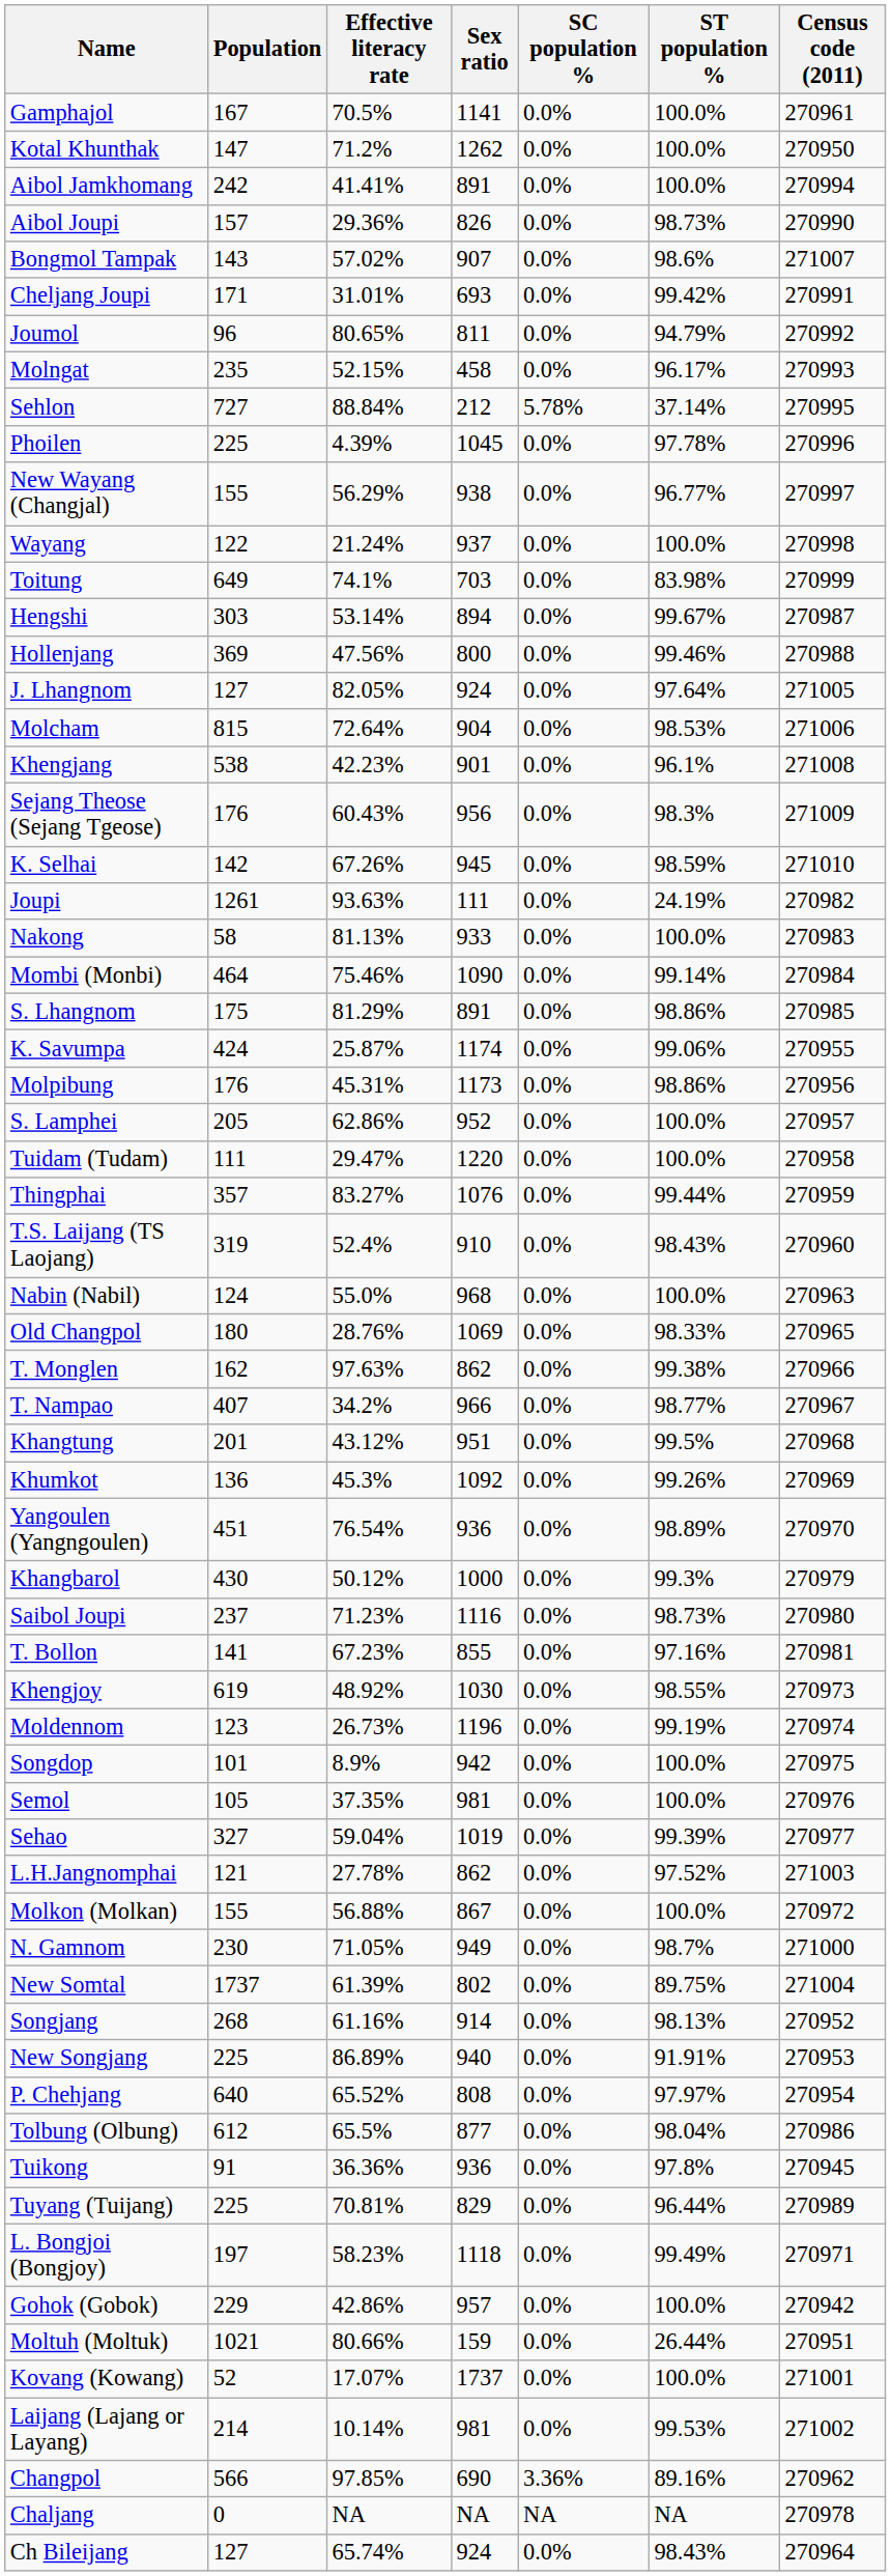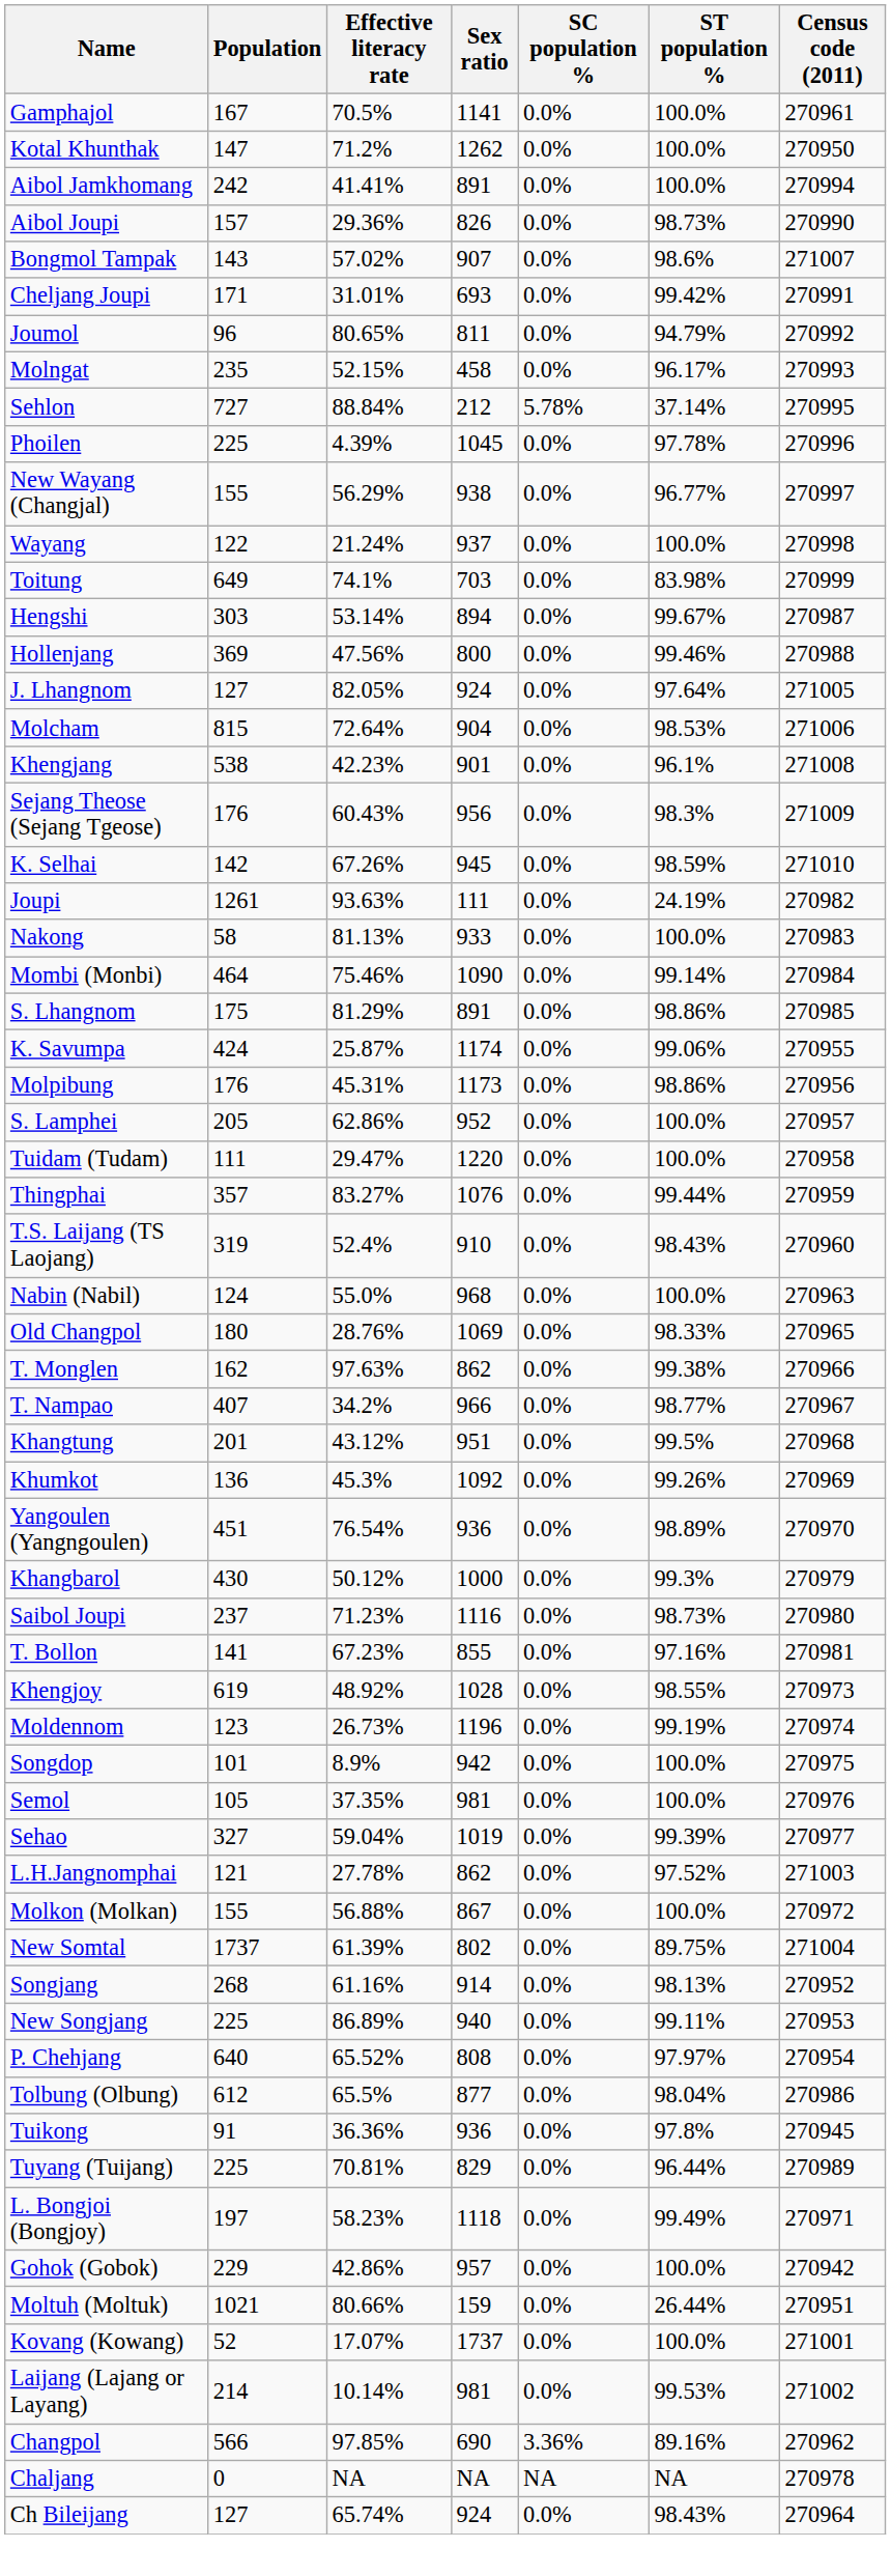 <table class="wikitable sortable">
 <tr>
 <th>Name</th>
 <th>Population</th>
 <th>Effective literacy rate</th>
 <th>Sex ratio</th>
 <th>SC population %</th>
 <th>ST population %</th>
 <th>Census code (2011)</th>
 </tr>
 <tr>
 <td><a href='#'>Gamphajol</a></td>
 <td>167</td>
 <td>70.5%</td>
 <td>1141</td>
 <td>0.0%</td>
 <td>100.0%</td>
 <td>270961</td>
 </tr>
 <tr>
 <td><a href='#'>Kotal Khunthak</a></td>
 <td>147</td>
 <td>71.2%</td>
 <td>1262</td>
 <td>0.0%</td>
 <td>100.0%</td>
 <td>270950</td>
 </tr>
 <tr>
 <td><a href='#'>Aibol Jamkhomang</a></td>
 <td>242</td>
 <td>41.41%</td>
 <td>891</td>
 <td>0.0%</td>
 <td>100.0%</td>
 <td>270994</td>
 </tr>
 <tr>
 <td><a href='#'>Aibol Joupi</a></td>
 <td>157</td>
 <td>29.36%</td>
 <td>826</td>
 <td>0.0%</td>
 <td>98.73%</td>
 <td>270990</td>
 </tr>
 <tr>
 <td><a href='#'>Bongmol Tampak</a></td>
 <td>143</td>
 <td>57.02%</td>
 <td>907</td>
 <td>0.0%</td>
 <td>98.6%</td>
 <td>271007</td>
 </tr>
 <tr>
 <td><a href='#'>Cheljang Joupi</a></td>
 <td>171</td>
 <td>31.01%</td>
 <td>693</td>
 <td>0.0%</td>
 <td>99.42%</td>
 <td>270991</td>
 </tr>
 <tr>
 <td><a href='#'>Joumol</a></td>
 <td>96</td>
 <td>80.65%</td>
 <td>811</td>
 <td>0.0%</td>
 <td>94.79%</td>
 <td>270992</td>
 </tr>
 <tr>
 <td><a href='#'>Molngat</a></td>
 <td>235</td>
 <td>52.15%</td>
 <td>458</td>
 <td>0.0%</td>
 <td>96.17%</td>
 <td>270993</td>
 </tr>
 <tr>
 <td><a href='#'>Sehlon</a></td>
 <td>727</td>
 <td>88.84%</td>
 <td>212</td>
 <td>5.78%</td>
 <td>37.14%</td>
 <td>270995</td>
 </tr>
 <tr>
 <td><a href='#'>Phoilen</a></td>
 <td>225</td>
 <td>4.39%</td>
 <td>1045</td>
 <td>0.0%</td>
 <td>97.78%</td>
 <td>270996</td>
 </tr>
 <tr>
 <td><a href='#'>New Wayang</a> (Changjal)</td>
 <td>155</td>
 <td>56.29%</td>
 <td>938</td>
 <td>0.0%</td>
 <td>96.77%</td>
 <td>270997</td>
 </tr>
 <tr>
 <td><a href='#'>Wayang</a></td>
 <td>122</td>
 <td>21.24%</td>
 <td>937</td>
 <td>0.0%</td>
 <td>100.0%</td>
 <td>270998</td>
 </tr>
 <tr>
 <td><a href='#'>Toitung</a></td>
 <td>649</td>
 <td>74.1%</td>
 <td>703</td>
 <td>0.0%</td>
 <td>83.98%</td>
 <td>270999</td>
 </tr>
 <tr>
 <td><a href='#'>Hengshi</a></td>
 <td>303</td>
 <td>53.14%</td>
 <td>894</td>
 <td>0.0%</td>
 <td>99.67%</td>
 <td>270987</td>
 </tr>
 <tr>
 <td><a href='#'>Hollenjang</a></td>
 <td>369</td>
 <td>47.56%</td>
 <td>800</td>
 <td>0.0%</td>
 <td>99.46%</td>
 <td>270988</td>
 </tr>
 <tr>
 <td><a href='#'>J. Lhangnom</a></td>
 <td>127</td>
 <td>82.05%</td>
 <td>924</td>
 <td>0.0%</td>
 <td>97.64%</td>
 <td>271005</td>
 </tr>
 <tr>
 <td><a href='#'>Molcham</a></td>
 <td>815</td>
 <td>72.64%</td>
 <td>904</td>
 <td>0.0%</td>
 <td>98.53%</td>
 <td>271006</td>
 </tr>
 <tr>
 <td><a href='#'>Khengjang</a></td>
 <td>538</td>
 <td>42.23%</td>
 <td>901</td>
 <td>0.0%</td>
 <td>96.1%</td>
 <td>271008</td>
 </tr>
 <tr>
 <td><a href='#'>Sejang Theose</a> (Sejang Tgeose)</td>
 <td>176</td>
 <td>60.43%</td>
 <td>956</td>
 <td>0.0%</td>
 <td>98.3%</td>
 <td>271009</td>
 </tr>
 <tr>
 <td><a href='#'>K. Selhai</a></td>
 <td>142</td>
 <td>67.26%</td>
 <td>945</td>
 <td>0.0%</td>
 <td>98.59%</td>
 <td>271010</td>
 </tr>
 <tr>
 <td><a href='#'>Joupi</a></td>
 <td>1261</td>
 <td>93.63%</td>
 <td>111</td>
 <td>0.0%</td>
 <td>24.19%</td>
 <td>270982</td>
 </tr>
 <tr>
 <td><a href='#'>Nakong</a></td>
 <td>58</td>
 <td>81.13%</td>
 <td>933</td>
 <td>0.0%</td>
 <td>100.0%</td>
 <td>270983</td>
 </tr>
 <tr>
 <td><a href='#'>Mombi</a> (Monbi)</td>
 <td>464</td>
 <td>75.46%</td>
 <td>1090</td>
 <td>0.0%</td>
 <td>99.14%</td>
 <td>270984</td>
 </tr>
 <tr>
 <td><a href='#'>S. Lhangnom</a></td>
 <td>175</td>
 <td>81.29%</td>
 <td>891</td>
 <td>0.0%</td>
 <td>98.86%</td>
 <td>270985</td>
 </tr>
 <tr>
 <td><a href='#'>K. Savumpa</a></td>
 <td>424</td>
 <td>25.87%</td>
 <td>1174</td>
 <td>0.0%</td>
 <td>99.06%</td>
 <td>270955</td>
 </tr>
 <tr>
 <td><a href='#'>Molpibung</a></td>
 <td>176</td>
 <td>45.31%</td>
 <td>1173</td>
 <td>0.0%</td>
 <td>98.86%</td>
 <td>270956</td>
 </tr>
 <tr>
 <td><a href='#'>S. Lamphei</a></td>
 <td>205</td>
 <td>62.86%</td>
 <td>952</td>
 <td>0.0%</td>
 <td>100.0%</td>
 <td>270957</td>
 </tr>
 <tr>
 <td><a href='#'>Tuidam</a> (Tudam)</td>
 <td>111</td>
 <td>29.47%</td>
 <td>1220</td>
 <td>0.0%</td>
 <td>100.0%</td>
 <td>270958</td>
 </tr>
 <tr>
 <td><a href='#'>Thingphai</a></td>
 <td>357</td>
 <td>83.27%</td>
 <td>1076</td>
 <td>0.0%</td>
 <td>99.44%</td>
 <td>270959</td>
 </tr>
 <tr>
 <td><a href='#'>T.S. Laijang</a> (TS Laojang)</td>
 <td>319</td>
 <td>52.4%</td>
 <td>910</td>
 <td>0.0%</td>
 <td>98.43%</td>
 <td>270960</td>
 </tr>
 <tr>
 <td><a href='#'>Nabin</a> (Nabil)</td>
 <td>124</td>
 <td>55.0%</td>
 <td>968</td>
 <td>0.0%</td>
 <td>100.0%</td>
 <td>270963</td>
 </tr>
 <tr>
 <td><a href='#'>Old Changpol</a></td>
 <td>180</td>
 <td>28.76%</td>
 <td>1069</td>
 <td>0.0%</td>
 <td>98.33%</td>
 <td>270965</td>
 </tr>
 <tr>
 <td><a href='#'>T. Monglen</a></td>
 <td>162</td>
 <td>97.63%</td>
 <td>862</td>
 <td>0.0%</td>
 <td>99.38%</td>
 <td>270966</td>
 </tr>
 <tr>
 <td><a href='#'>T. Nampao</a></td>
 <td>407</td>
 <td>34.2%</td>
 <td>966</td>
 <td>0.0%</td>
 <td>98.77%</td>
 <td>270967</td>
 </tr>
 <tr>
 <td><a href='#'>Khangtung</a></td>
 <td>201</td>
 <td>43.12%</td>
 <td>951</td>
 <td>0.0%</td>
 <td>99.5%</td>
 <td>270968</td>
 </tr>
 <tr>
 <td><a href='#'>Khumkot</a></td>
 <td>136</td>
 <td>45.3%</td>
 <td>1092</td>
 <td>0.0%</td>
 <td>99.26%</td>
 <td>270969</td>
 </tr>
 <tr>
 <td><a href='#'>Yangoulen</a> (Yangngoulen)</td>
 <td>451</td>
 <td>76.54%</td>
 <td>936</td>
 <td>0.0%</td>
 <td>98.89%</td>
 <td>270970</td>
 </tr>
 <tr>
 <td><a href='#'>Khangbarol</a></td>
 <td>430</td>
 <td>50.12%</td>
 <td>1000</td>
 <td>0.0%</td>
 <td>99.3%</td>
 <td>270979</td>
 </tr>
 <tr>
 <td><a href='#'>Saibol Joupi</a></td>
 <td>237</td>
 <td>71.23%</td>
 <td>1116</td>
 <td>0.0%</td>
 <td>98.73%</td>
 <td>270980</td>
 </tr>
 <tr>
 <td><a href='#'>T. Bollon</a></td>
 <td>141</td>
 <td>67.23%</td>
 <td>855</td>
 <td>0.0%</td>
 <td>97.16%</td>
 <td>270981</td>
 </tr>
 <tr>
 <td><a href='#'>Khengjoy</a></td>
 <td>619</td>
 <td>48.92%</td>
-<td>1030</td>
+<td>1028</td>
 <td>0.0%</td>
 <td>98.55%</td>
 <td>270973</td>
 </tr>
 <tr>
 <td><a href='#'>Moldennom</a></td>
 <td>123</td>
 <td>26.73%</td>
 <td>1196</td>
 <td>0.0%</td>
 <td>99.19%</td>
 <td>270974</td>
 </tr>
 <tr>
 <td><a href='#'>Songdop</a></td>
 <td>101</td>
 <td>8.9%</td>
 <td>942</td>
 <td>0.0%</td>
 <td>100.0%</td>
 <td>270975</td>
 </tr>
 <tr>
 <td><a href='#'>Semol</a></td>
 <td>105</td>
 <td>37.35%</td>
 <td>981</td>
 <td>0.0%</td>
 <td>100.0%</td>
 <td>270976</td>
 </tr>
 <tr>
 <td><a href='#'>Sehao</a></td>
 <td>327</td>
 <td>59.04%</td>
 <td>1019</td>
 <td>0.0%</td>
 <td>99.39%</td>
 <td>270977</td>
 </tr>
 <tr>
 <td><a href='#'>L.H.Jangnomphai</a></td>
 <td>121</td>
 <td>27.78%</td>
 <td>862</td>
 <td>0.0%</td>
 <td>97.52%</td>
 <td>271003</td>
 </tr>
 <tr>
 <td><a href='#'>Molkon</a> (Molkan)</td>
 <td>155</td>
 <td>56.88%</td>
 <td>867</td>
 <td>0.0%</td>
 <td>100.0%</td>
 <td>270972</td>
 </tr>
 <tr>
-<td><a href='#'>N. Gamnom</a></td>
-<td>230</td>
-<td>71.05%</td>
-<td>949</td>
-<td>0.0%</td>
-<td>98.7%</td>
-<td>271000</td>
-</tr>
-<tr>
 <td><a href='#'>New Somtal</a></td>
 <td>1737</td>
 <td>61.39%</td>
 <td>802</td>
 <td>0.0%</td>
 <td>89.75%</td>
 <td>271004</td>
 </tr>
 <tr>
 <td><a href='#'>Songjang</a></td>
 <td>268</td>
 <td>61.16%</td>
 <td>914</td>
 <td>0.0%</td>
 <td>98.13%</td>
 <td>270952</td>
 </tr>
 <tr>
 <td><a href='#'>New Songjang</a></td>
 <td>225</td>
 <td>86.89%</td>
 <td>940</td>
 <td>0.0%</td>
-<td>91.91%</td>
+<td>99.11%</td>
 <td>270953</td>
 </tr>
 <tr>
 <td><a href='#'>P. Chehjang</a></td>
 <td>640</td>
 <td>65.52%</td>
 <td>808</td>
 <td>0.0%</td>
 <td>97.97%</td>
 <td>270954</td>
 </tr>
 <tr>
 <td><a href='#'>Tolbung</a> (Olbung)</td>
 <td>612</td>
 <td>65.5%</td>
 <td>877</td>
 <td>0.0%</td>
 <td>98.04%</td>
 <td>270986</td>
 </tr>
 <tr>
 <td><a href='#'>Tuikong</a></td>
 <td>91</td>
 <td>36.36%</td>
 <td>936</td>
 <td>0.0%</td>
 <td>97.8%</td>
 <td>270945</td>
 </tr>
 <tr>
 <td><a href='#'>Tuyang</a> (Tuijang)</td>
 <td>225</td>
 <td>70.81%</td>
 <td>829</td>
 <td>0.0%</td>
 <td>96.44%</td>
 <td>270989</td>
 </tr>
 <tr>
 <td><a href='#'>L. Bongjoi</a> (Bongjoy)</td>
 <td>197</td>
 <td>58.23%</td>
 <td>1118</td>
 <td>0.0%</td>
 <td>99.49%</td>
 <td>270971</td>
 </tr>
 <tr>
 <td><a href='#'>Gohok</a> (Gobok)</td>
 <td>229</td>
 <td>42.86%</td>
 <td>957</td>
 <td>0.0%</td>
 <td>100.0%</td>
 <td>270942</td>
 </tr>
 <tr>
 <td><a href='#'>Moltuh</a> (Moltuk)</td>
 <td>1021</td>
 <td>80.66%</td>
 <td>159</td>
 <td>0.0%</td>
 <td>26.44%</td>
 <td>270951</td>
 </tr>
 <tr>
 <td><a href='#'>Kovang</a> (Kowang)</td>
 <td>52</td>
 <td>17.07%</td>
 <td>1737</td>
 <td>0.0%</td>
 <td>100.0%</td>
 <td>271001</td>
 </tr>
 <tr>
 <td><a href='#'>Laijang</a> (Lajang or Layang)</td>
 <td>214</td>
 <td>10.14%</td>
 <td>981</td>
 <td>0.0%</td>
 <td>99.53%</td>
 <td>271002</td>
 </tr>
 <tr>
 <td><a href='#'>Changpol</a></td>
 <td>566</td>
 <td>97.85%</td>
 <td>690</td>
 <td>3.36%</td>
 <td>89.16%</td>
 <td>270962</td>
 </tr>
 <tr>
 <td><a href='#'>Chaljang</a></td>
 <td>0</td>
 <td>NA</td>
 <td>NA</td>
 <td>NA</td>
 <td>NA</td>
 <td>270978</td>
 </tr>
 <tr>
 <td>Ch <a href='#'>Bileijang</a></td>
 <td>127</td>
 <td>65.74%</td>
 <td>924</td>
 <td>0.0%</td>
 <td>98.43%</td>
 <td>270964</td>
 </tr>
 </table>
